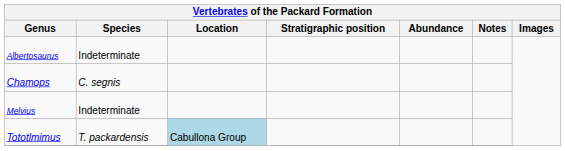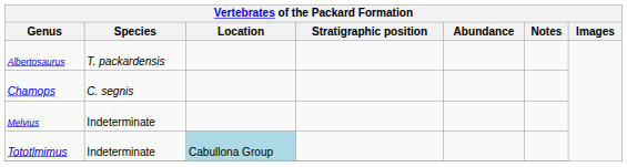 <table class="wikitable" align="center" width="100%">
 <tr>
 <th colspan="7" align="center"><strong><a href='#'>Vertebrates</a> of the Packard Formation</strong></th>
 </tr>
 <tr>
 <th>Genus</th>
 <th>Species</th>
 <th>Location</th>
 <th>Stratigraphic position</th>
 <th>Abundance</th>
 <th>Notes</th>
 <th>Images</th>
 </tr>
 <tr>
 <td><br><small><em><a href='#'>Albertosaurus</a></em></small></td>
-<td><br>Indeterminate</td>
+<td><br><em>T. packardensis</em></td>
 <td></td>
 <td></td>
 <td></td>
 <td></td>
 <td rowspan="99"><br></td>
 </tr>
 <tr>
 <td><br><em><a href='#'>Chamops</a></em></td>
 <td><br><em>C. segnis</em></td>
 <td></td>
 <td></td>
 <td></td>
 <td></td>
 </tr>
 <tr>
 <td><br><small><em><a href='#'>Melvius</a></em></small></td>
 <td><br>Indeterminate</td>
 <td></td>
 <td></td>
 <td></td>
 <td></td>
 </tr>
 <tr>
 <td><br><em><a href='#'>Tototlmimus</a></em></td>
-<td><br><em>T. packardensis</em></td>
+<td><br>Indeterminate</td>
 <td style="background: lightblue;"><br>Cabullona Group</td>
 <td></td>
 <td></td>
 <td></td>
 </tr>
 <tr>
 </tr>
 </table>
